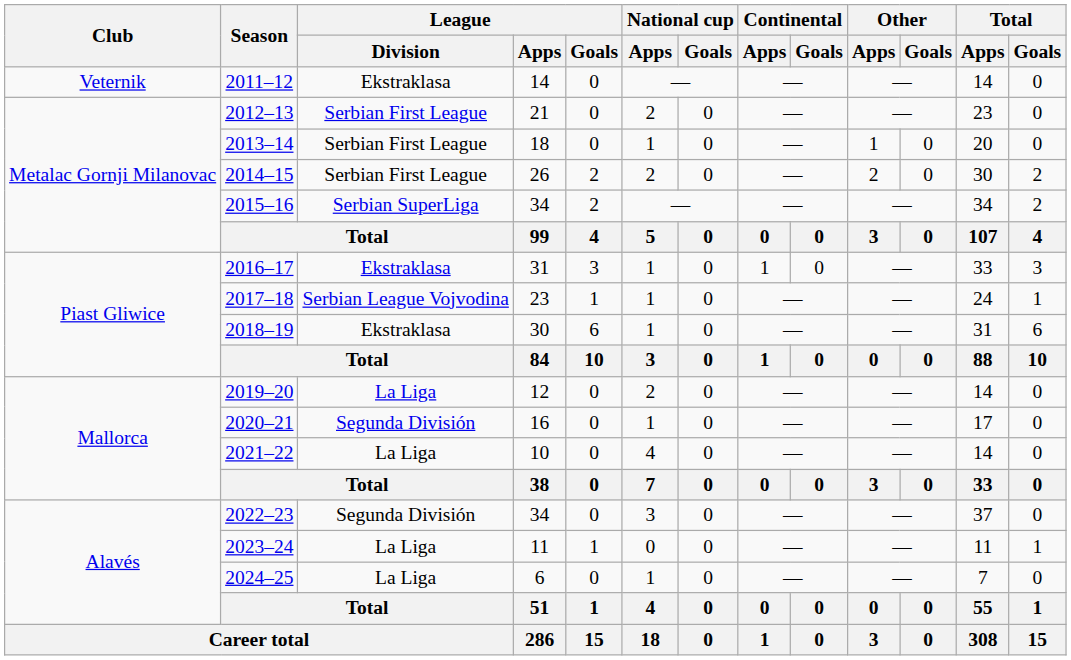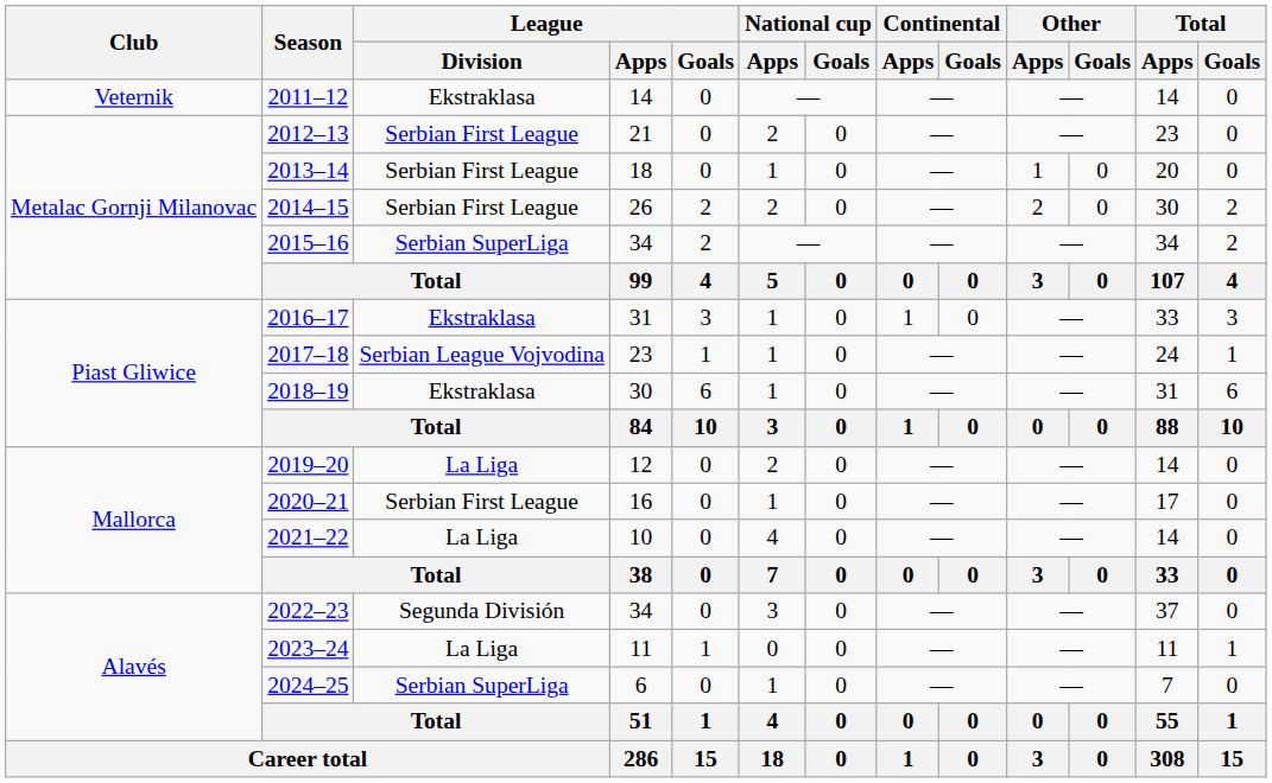 <table class="wikitable" style="text-align:center">
 <tr>
 <th rowspan="2">Club</th>
 <th rowspan="2">Season</th>
 <th colspan="3">League</th>
 <th colspan="2">National cup</th>
 <th colspan="2">Continental</th>
 <th colspan="2">Other</th>
 <th colspan="2">Total</th>
 </tr>
 <tr>
 <th>Division</th>
 <th>Apps</th>
 <th>Goals</th>
 <th>Apps</th>
 <th>Goals</th>
 <th>Apps</th>
 <th>Goals</th>
 <th>Apps</th>
 <th>Goals</th>
 <th>Apps</th>
 <th>Goals</th>
 </tr>
 <tr>
 <td><a href='#'>Veternik</a></td>
 <td><a href='#'>2011–12</a></td>
 <td>Ekstraklasa</td>
 <td>14</td>
 <td>0</td>
 <td colspan="2">—</td>
 <td colspan="2">—</td>
 <td colspan="2">—</td>
 <td>14</td>
 <td>0</td>
 </tr>
 <tr>
 <td rowspan="5"><a href='#'>Metalac Gornji Milanovac</a></td>
 <td><a href='#'>2012–13</a></td>
 <td><a href='#'>Serbian First League</a></td>
 <td>21</td>
 <td>0</td>
 <td>2</td>
 <td>0</td>
 <td colspan="2">—</td>
 <td colspan="2">—</td>
 <td>23</td>
 <td>0</td>
 </tr>
 <tr>
 <td><a href='#'>2013–14</a></td>
 <td>Serbian First League</td>
 <td>18</td>
 <td>0</td>
 <td>1</td>
 <td>0</td>
 <td colspan="2">—</td>
 <td>1</td>
 <td>0</td>
 <td>20</td>
 <td>0</td>
 </tr>
 <tr>
 <td><a href='#'>2014–15</a></td>
 <td>Serbian First League</td>
 <td>26</td>
 <td>2</td>
 <td>2</td>
 <td>0</td>
 <td colspan="2">—</td>
 <td>2</td>
 <td>0</td>
 <td>30</td>
 <td>2</td>
 </tr>
 <tr>
 <td><a href='#'>2015–16</a></td>
 <td><a href='#'>Serbian SuperLiga</a></td>
 <td>34</td>
 <td>2</td>
 <td colspan="2">—</td>
 <td colspan="2">—</td>
 <td colspan="2">—</td>
 <td>34</td>
 <td>2</td>
 </tr>
 <tr>
 <th colspan="2">Total</th>
 <th>99</th>
 <th>4</th>
 <th>5</th>
 <th>0</th>
 <th>0</th>
 <th>0</th>
 <th>3</th>
 <th>0</th>
 <th>107</th>
 <th>4</th>
 </tr>
 <tr>
 <td rowspan="4"><a href='#'>Piast Gliwice</a></td>
 <td><a href='#'>2016–17</a></td>
 <td><a href='#'>Ekstraklasa</a></td>
 <td>31</td>
 <td>3</td>
 <td>1</td>
 <td>0</td>
 <td>1</td>
 <td>0</td>
 <td colspan="2">—</td>
 <td>33</td>
 <td>3</td>
 </tr>
 <tr>
 <td><a href='#'>2017–18</a></td>
 <td><a href='#'>Serbian League Vojvodina</a></td>
 <td>23</td>
 <td>1</td>
 <td>1</td>
 <td>0</td>
 <td colspan="2">—</td>
 <td colspan="2">—</td>
 <td>24</td>
 <td>1</td>
 </tr>
 <tr>
 <td><a href='#'>2018–19</a></td>
 <td>Ekstraklasa</td>
 <td>30</td>
 <td>6</td>
 <td>1</td>
 <td>0</td>
 <td colspan="2">—</td>
 <td colspan="2">—</td>
 <td>31</td>
 <td>6</td>
 </tr>
 <tr>
 <th colspan="2">Total</th>
 <th>84</th>
 <th>10</th>
 <th>3</th>
 <th>0</th>
 <th>1</th>
 <th>0</th>
 <th>0</th>
 <th>0</th>
 <th>88</th>
 <th>10</th>
 </tr>
 <tr>
 <td rowspan="4"><a href='#'>Mallorca</a></td>
 <td><a href='#'>2019–20</a></td>
 <td><a href='#'>La Liga</a></td>
 <td>12</td>
 <td>0</td>
 <td>2</td>
 <td>0</td>
 <td colspan="2">—</td>
 <td colspan="2">—</td>
 <td>14</td>
 <td>0</td>
 </tr>
 <tr>
 <td><a href='#'>2020–21</a></td>
-<td><a href='#'>Segunda División</a></td>
+<td>Serbian First League</td>
 <td>16</td>
 <td>0</td>
 <td>1</td>
 <td>0</td>
 <td colspan="2">—</td>
 <td colspan="2">—</td>
 <td>17</td>
 <td>0</td>
 </tr>
 <tr>
 <td><a href='#'>2021–22</a></td>
 <td>La Liga</td>
 <td>10</td>
 <td>0</td>
 <td>4</td>
 <td>0</td>
 <td colspan="2">—</td>
 <td colspan="2">—</td>
 <td>14</td>
 <td>0</td>
 </tr>
 <tr>
 <th colspan="2">Total</th>
 <th>38</th>
 <th>0</th>
 <th>7</th>
 <th>0</th>
 <th>0</th>
 <th>0</th>
 <th>3</th>
 <th>0</th>
 <th>33</th>
 <th>0</th>
 </tr>
 <tr>
 <td rowspan="4"><a href='#'>Alavés</a></td>
 <td><a href='#'>2022–23</a></td>
 <td>Segunda División</td>
 <td>34</td>
 <td>0</td>
 <td>3</td>
 <td>0</td>
 <td colspan="2">—</td>
 <td colspan="2">—</td>
 <td>37</td>
 <td>0</td>
 </tr>
 <tr>
 <td><a href='#'>2023–24</a></td>
 <td>La Liga</td>
 <td>11</td>
 <td>1</td>
 <td>0</td>
 <td>0</td>
 <td colspan="2">—</td>
 <td colspan="2">—</td>
 <td>11</td>
 <td>1</td>
 </tr>
 <tr>
 <td><a href='#'>2024–25</a></td>
-<td>La Liga</td>
+<td><a href='#'>Serbian SuperLiga</a></td>
 <td>6</td>
 <td>0</td>
 <td>1</td>
 <td>0</td>
 <td colspan="2">—</td>
 <td colspan="2">—</td>
 <td>7</td>
 <td>0</td>
 </tr>
 <tr>
 <th colspan="2">Total</th>
 <th>51</th>
 <th>1</th>
 <th>4</th>
 <th>0</th>
 <th>0</th>
 <th>0</th>
 <th>0</th>
 <th>0</th>
 <th>55</th>
 <th>1</th>
 </tr>
 <tr>
 <th colspan="3">Career total</th>
 <th>286</th>
 <th>15</th>
 <th>18</th>
 <th>0</th>
 <th>1</th>
 <th>0</th>
 <th>3</th>
 <th>0</th>
 <th>308</th>
 <th>15</th>
 </tr>
 </table>
